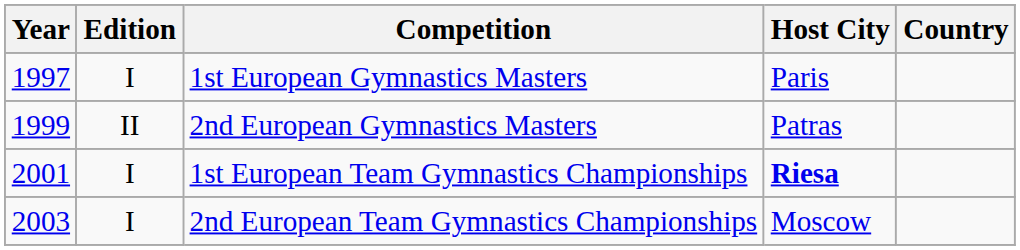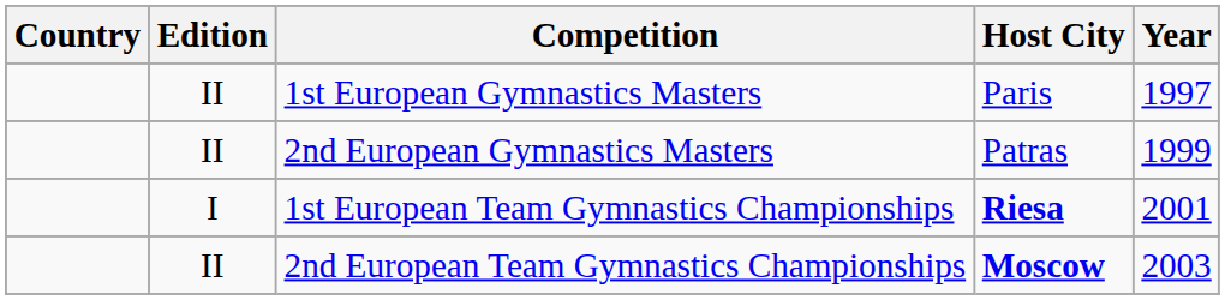 <table class="wikitable" style="border-collapse: collapse; font-size: 95%;">
 <tr bgcolor="efefef">
-<th>Year</th>
+<th>Country</th>
 <th>Edition</th>
 <th>Competition</th>
 <th>Host City</th>
-<th>Country</th>
+<th>Year</th>
 </tr>
 <tr>
-<td><a href='#'>1997</a></td>
-<td align=center>I</td>
+<td></td>
+<td align=center>II</td>
 <td><a href='#'>1st European Gymnastics Masters</a></td>
 <td><a href='#'>Paris</a></td>
-<td></td>
+<td><a href='#'>1997</a></td>
 </tr>
 <tr>
-<td><a href='#'>1999</a></td>
+<td></td>
 <td align=center>II</td>
 <td><a href='#'>2nd European Gymnastics Masters</a></td>
 <td><a href='#'>Patras</a></td>
-<td></td>
+<td><a href='#'>1999</a></td>
 </tr>
 <tr>
-<td><a href='#'>2001</a></td>
+<td></td>
 <td align=center>I</td>
 <td><a href='#'>1st European Team Gymnastics Championships</a></td>
 <td><strong><a href='#'>Riesa</a></strong></td>
-<td></td>
+<td><a href='#'>2001</a></td>
 </tr>
 <tr>
+<td></td>
+<td align=center>II</td>
+<td><a href='#'>2nd European Team Gymnastics Championships</a></td>
+<td><strong><a href='#'>Moscow</a></strong></td>
 <td><a href='#'>2003</a></td>
-<td align=center>I</td>
-<td><a href='#'>2nd European Team Gymnastics Championships</a></td>
-<td><a href='#'>Moscow</a></td>
-<td></td>
 </tr>
 </table>
